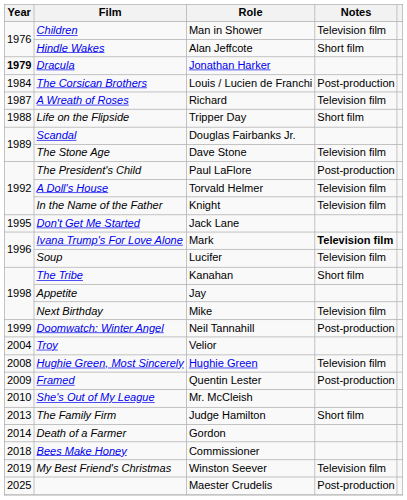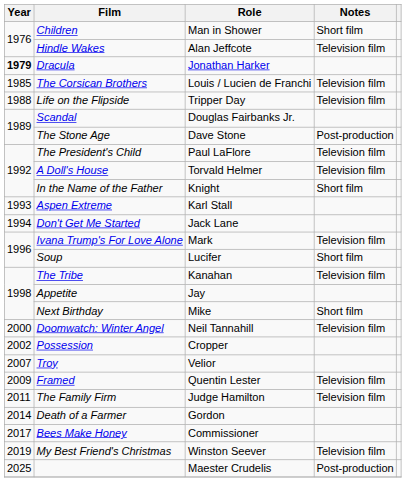 <table class="wikitable">
 <tr>
 <th>Year</th>
 <th>Film</th>
 <th>Role</th>
 <th>Notes</th>
 <th class="unsortable"></th>
 </tr>
 <tr>
 <td rowspan="2">1976</td>
 <td><em><a href='#'>Children</a></em></td>
 <td>Man in Shower</td>
-<td>Television film</td>
+<td>Short film</td>
 <td></td>
 </tr>
 <tr>
 <td><em><a href='#'>Hindle Wakes</a></em></td>
 <td>Alan Jeffcote</td>
-<td>Short film</td>
+<td>Television film</td>
 <td></td>
 </tr>
 <tr>
 <td><strong>1979</strong></td>
 <td><em><a href='#'>Dracula</a></em></td>
 <td><a href='#'>Jonathan Harker</a></td>
 <td></td>
 <td></td>
 </tr>
 <tr>
-<td>1984</td>
+<td>1985</td>
 <td><em><a href='#'>The Corsican Brothers</a></em></td>
 <td>Louis / Lucien de Franchi</td>
-<td>Post-production</td>
-<td></td>
-</tr>
-<tr>
-<td>1987</td>
-<td><em><a href='#'>A Wreath of Roses</a></em></td>
-<td>Richard</td>
 <td>Television film</td>
 <td></td>
 </tr>
 <tr>
 <td>1988</td>
 <td><em>Life on the Flipside</em></td>
 <td>Tripper Day</td>
-<td>Short film</td>
+<td>Television film</td>
 <td></td>
 </tr>
 <tr>
 <td rowspan="2">1989</td>
 <td><em><a href='#'>Scandal</a></em></td>
 <td>Douglas Fairbanks Jr.</td>
 <td></td>
 <td></td>
 </tr>
 <tr>
 <td><em>The Stone Age</em></td>
 <td>Dave Stone</td>
-<td>Television film</td>
+<td>Post-production</td>
 <td></td>
 </tr>
 <tr>
 <td rowspan="3">1992</td>
 <td><em>The President's Child</em></td>
 <td>Paul LaFlore</td>
-<td>Post-production</td>
+<td>Television film</td>
 <td></td>
 </tr>
 <tr>
 <td><em><a href='#'>A Doll's House</a></em></td>
 <td>Torvald Helmer</td>
 <td>Television film</td>
 <td></td>
 </tr>
 <tr>
 <td><em>In the Name of the Father</em></td>
 <td>Knight</td>
-<td>Television film</td>
+<td>Short film</td>
 <td></td>
 </tr>
 <tr>
-<td>1995</td>
+<td>1993</td>
+<td><em><a href='#'>Aspen Extreme</a></em></td>
+<td>Karl Stall</td>
+<td></td>
+<td></td>
+</tr>
+<tr>
+<td>1994</td>
 <td><em><a href='#'>Don't Get Me Started</a></em></td>
 <td>Jack Lane</td>
 <td></td>
 <td></td>
 </tr>
 <tr>
 <td rowspan="2">1996</td>
 <td><em><a href='#'>Ivana Trump's For Love Alone</a></em></td>
 <td>Mark</td>
-<td><strong>Television film</strong></td>
+<td>Television film</td>
 <td></td>
 </tr>
 <tr>
 <td><em>Soup</em></td>
 <td>Lucifer</td>
-<td>Television film</td>
+<td>Short film</td>
 <td></td>
 </tr>
 <tr>
 <td rowspan="3">1998</td>
 <td><em><a href='#'>The Tribe</a></em></td>
 <td>Kanahan</td>
-<td>Short film</td>
+<td>Television film</td>
 <td></td>
 </tr>
 <tr>
 <td><em>Appetite</em></td>
 <td>Jay</td>
 <td></td>
 <td></td>
 </tr>
 <tr>
 <td><em>Next Birthday</em></td>
 <td>Mike</td>
+<td>Short film</td>
+<td></td>
+</tr>
+<tr>
+<td>2000</td>
+<td><em><a href='#'>Doomwatch: Winter Angel</a></em></td>
+<td>Neil Tannahill</td>
 <td>Television film</td>
 <td></td>
 </tr>
 <tr>
-<td>1999</td>
-<td><em><a href='#'>Doomwatch: Winter Angel</a></em></td>
-<td>Neil Tannahill</td>
-<td>Post-production</td>
+<td>2002</td>
+<td><em><a href='#'>Possession</a></em></td>
+<td>Cropper</td>
+<td></td>
 <td></td>
 </tr>
 <tr>
-<td>2004</td>
+<td>2007</td>
 <td><em><a href='#'>Troy</a></em></td>
 <td>Velior</td>
 <td></td>
 <td></td>
 </tr>
 <tr>
-<td>2008</td>
-<td><em><a href='#'>Hughie Green, Most Sincerely</a></em></td>
-<td><a href='#'>Hughie Green</a></td>
+<td>2009</td>
+<td><em><a href='#'>Framed</a></em></td>
+<td>Quentin Lester</td>
 <td>Television film</td>
 <td></td>
 </tr>
 <tr>
-<td>2009</td>
-<td><em><a href='#'>Framed</a></em></td>
-<td>Quentin Lester</td>
-<td>Post-production</td>
-<td></td>
-</tr>
-<tr>
-<td>2010</td>
-<td><em><a href='#'>She's Out of My League</a></em></td>
-<td>Mr. McCleish</td>
-<td></td>
-<td></td>
-</tr>
-<tr>
-<td>2013</td>
+<td>2011</td>
 <td><em>The Family Firm</em></td>
 <td>Judge Hamilton</td>
-<td>Short film</td>
+<td>Television film</td>
 <td></td>
 </tr>
 <tr>
 <td>2014</td>
 <td><em>Death of a Farmer</em></td>
 <td>Gordon</td>
 <td></td>
 <td></td>
 </tr>
 <tr>
-<td>2018</td>
+<td>2017</td>
 <td><em><a href='#'>Bees Make Honey</a></em></td>
 <td>Commissioner</td>
 <td></td>
 <td></td>
 </tr>
 <tr>
 <td>2019</td>
 <td><em>My Best Friend's Christmas</em></td>
 <td>Winston Seever</td>
 <td>Television film</td>
 <td></td>
 </tr>
 <tr>
 <td>2025</td>
 <td></td>
 <td>Maester Crudelis</td>
 <td>Post-production</td>
 <td></td>
 </tr>
 <tr>
 </tr>
 </table>
